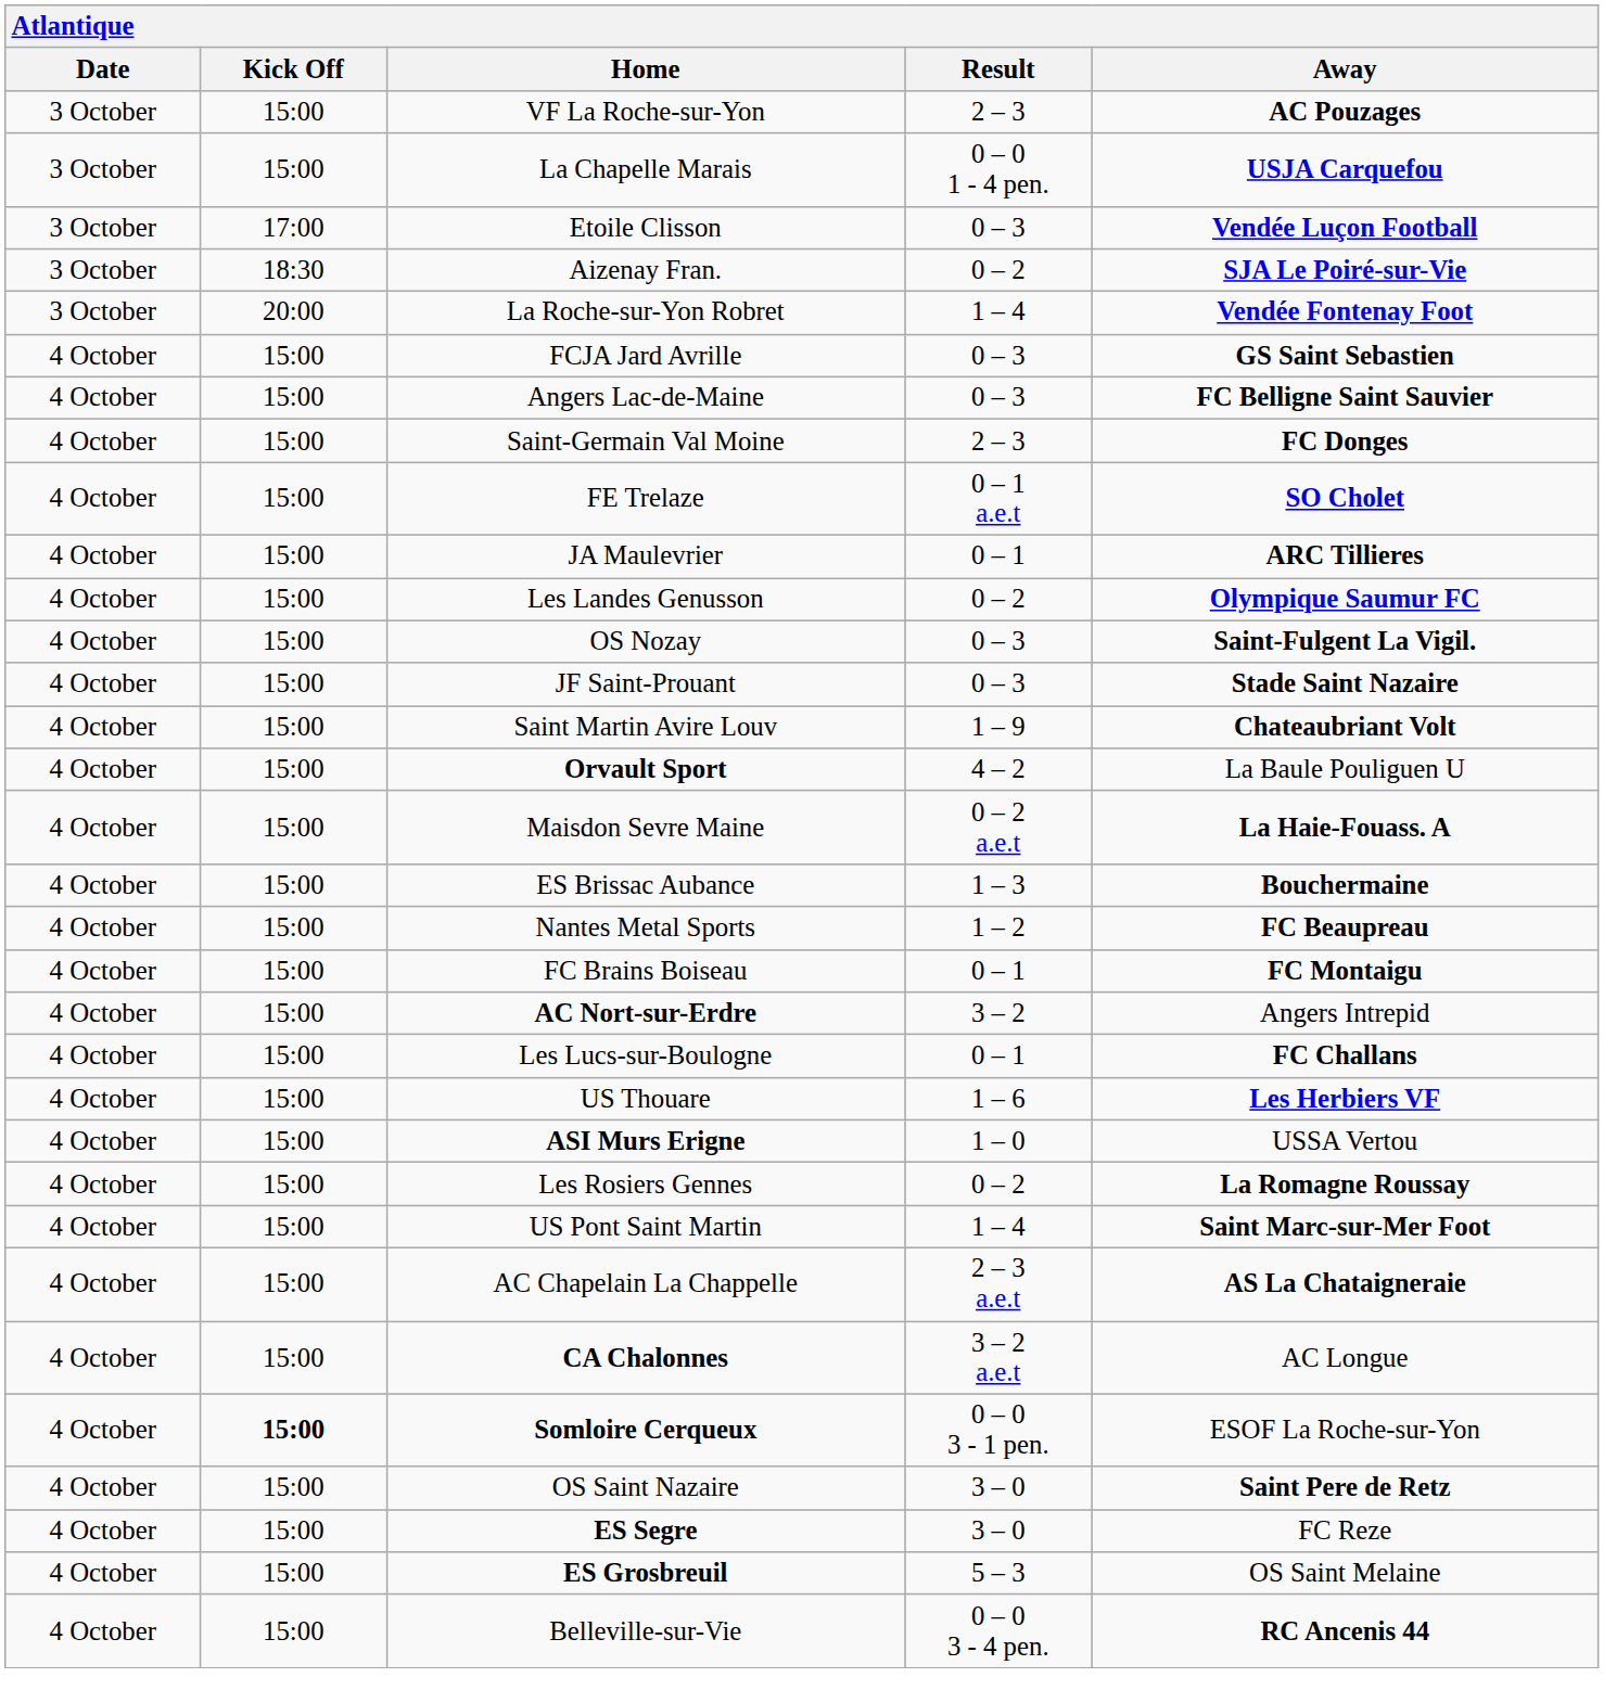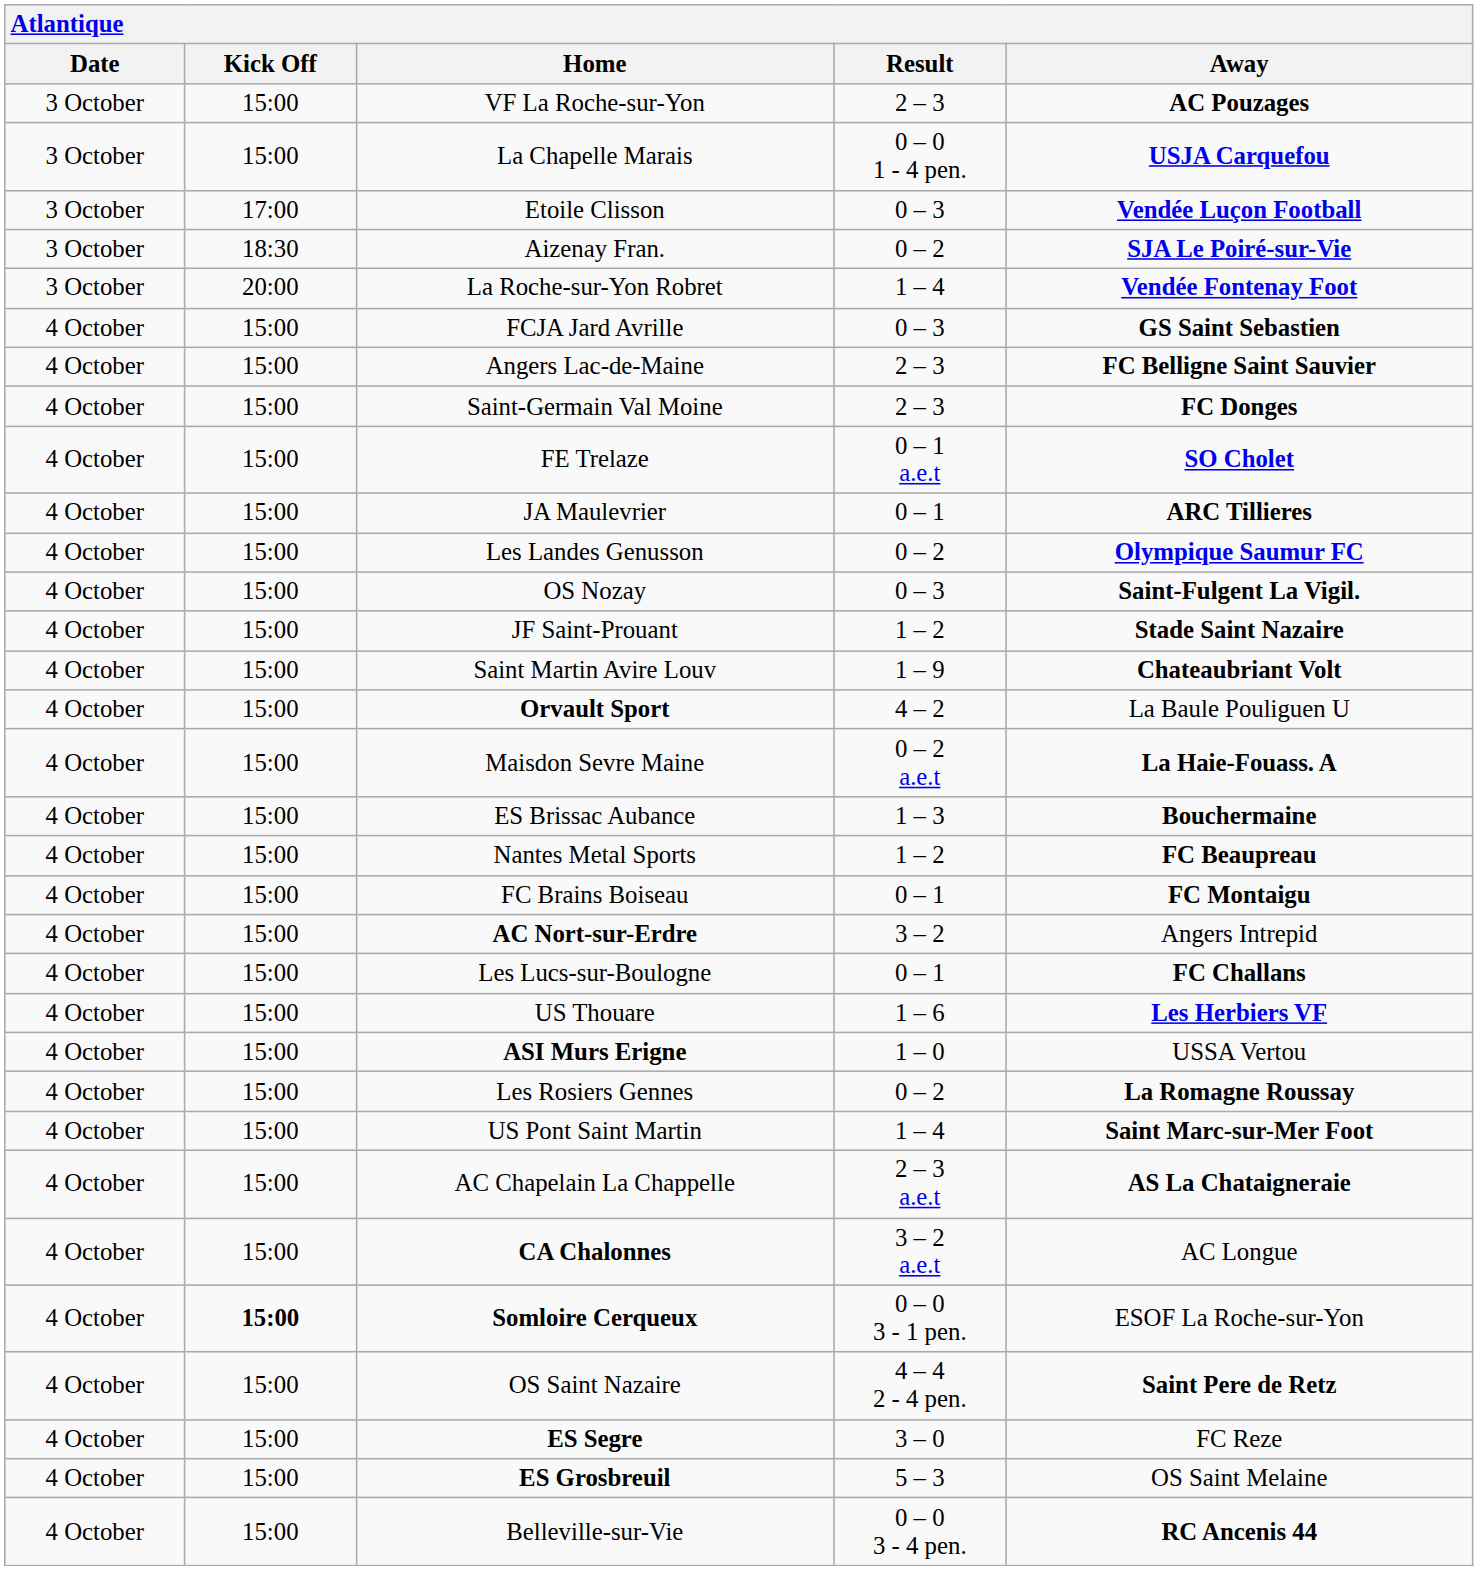 <table class="wikitable collapsible collapsed" style="font-size: 100%; margin:0px;" width="75%">
 <tr>
 <th colspan="7" style="text-align:left;"> <a href='#'>Atlantique</a></th>
 </tr>
 <tr>
 <th><strong>Date</strong></th>
 <th><strong>Kick Off</strong></th>
 <th><strong>Home</strong></th>
 <th><strong>Result</strong></th>
 <th><strong>Away</strong></th>
 </tr>
 <tr>
 <td align=center>3 October</td>
 <td align=center>15:00</td>
 <td align=center>VF La Roche-sur-Yon</td>
 <td align=center>2 – 3</td>
 <td align=center><strong>AC Pouzages</strong></td>
 </tr>
 <tr>
 <td align=center>3 October</td>
 <td align=center>15:00</td>
 <td align=center>La Chapelle Marais</td>
 <td align=center>0 – 0 <br> 1 - 4 pen.</td>
 <td align=center><strong><a href='#'>USJA Carquefou</a></strong></td>
 </tr>
 <tr>
 <td align=center>3 October</td>
 <td align=center>17:00</td>
 <td align=center>Etoile Clisson</td>
 <td align=center>0 – 3</td>
 <td align=center><strong><a href='#'>Vendée Luçon Football</a></strong></td>
 </tr>
 <tr>
 <td align=center>3 October</td>
 <td align=center>18:30</td>
 <td align=center>Aizenay Fran.</td>
 <td align=center>0 – 2</td>
 <td align=center><strong><a href='#'>SJA Le Poiré-sur-Vie</a></strong></td>
 </tr>
 <tr>
 <td align=center>3 October</td>
 <td align=center>20:00</td>
 <td align=center>La Roche-sur-Yon Robret</td>
 <td align=center>1 – 4</td>
 <td align=center><strong><a href='#'>Vendée Fontenay Foot</a></strong></td>
 </tr>
 <tr>
 <td align=center>4 October</td>
 <td align=center>15:00</td>
 <td align=center>FCJA Jard Avrille</td>
 <td align=center>0 – 3</td>
 <td align=center><strong>GS Saint Sebastien</strong></td>
 </tr>
 <tr>
 <td align=center>4 October</td>
 <td align=center>15:00</td>
 <td align=center>Angers Lac-de-Maine</td>
-<td align=center>0 – 3</td>
+<td align=center>2 – 3</td>
 <td align=center><strong>FC Belligne Saint Sauvier</strong></td>
 </tr>
 <tr>
 <td align=center>4 October</td>
 <td align=center>15:00</td>
 <td align=center>Saint-Germain Val Moine</td>
 <td align=center>2 – 3</td>
 <td align=center><strong>FC Donges</strong></td>
 </tr>
 <tr>
 <td align=center>4 October</td>
 <td align=center>15:00</td>
 <td align=center>FE Trelaze</td>
 <td align=center>0 – 1 <br> <a href='#'>a.e.t</a></td>
 <td align=center><strong><a href='#'>SO Cholet</a></strong></td>
 </tr>
 <tr>
 <td align=center>4 October</td>
 <td align=center>15:00</td>
 <td align=center>JA Maulevrier</td>
 <td align=center>0 – 1</td>
 <td align=center><strong>ARC Tillieres</strong></td>
 </tr>
 <tr>
 <td align=center>4 October</td>
 <td align=center>15:00</td>
 <td align=center>Les Landes Genusson</td>
 <td align=center>0 – 2</td>
 <td align=center><strong><a href='#'>Olympique Saumur FC</a></strong></td>
 </tr>
 <tr>
 <td align=center>4 October</td>
 <td align=center>15:00</td>
 <td align=center>OS Nozay</td>
 <td align=center>0 – 3</td>
 <td align=center><strong>Saint-Fulgent La Vigil.</strong></td>
 </tr>
 <tr>
 <td align=center>4 October</td>
 <td align=center>15:00</td>
 <td align=center>JF Saint-Prouant</td>
-<td align=center>0 – 3</td>
+<td align=center>1 – 2</td>
 <td align=center><strong>Stade Saint Nazaire</strong></td>
 </tr>
 <tr>
 <td align=center>4 October</td>
 <td align=center>15:00</td>
 <td align=center>Saint Martin Avire Louv</td>
 <td align=center>1 – 9</td>
 <td align=center><strong>Chateaubriant Volt</strong></td>
 </tr>
 <tr>
 <td align=center>4 October</td>
 <td align=center>15:00</td>
 <td align=center><strong>Orvault Sport</strong></td>
 <td align=center>4 – 2</td>
 <td align=center>La Baule Pouliguen U</td>
 </tr>
 <tr>
 <td align=center>4 October</td>
 <td align=center>15:00</td>
 <td align=center>Maisdon Sevre Maine</td>
 <td align=center>0 – 2 <br> <a href='#'>a.e.t</a></td>
 <td align=center><strong>La Haie-Fouass. A</strong></td>
 </tr>
 <tr>
 <td align=center>4 October</td>
 <td align=center>15:00</td>
 <td align=center>ES Brissac Aubance</td>
 <td align=center>1 – 3</td>
 <td align=center><strong>Bouchermaine</strong></td>
 </tr>
 <tr>
 <td align=center>4 October</td>
 <td align=center>15:00</td>
 <td align=center>Nantes Metal Sports</td>
 <td align=center>1 – 2</td>
 <td align=center><strong>FC Beaupreau</strong></td>
 </tr>
 <tr>
 <td align=center>4 October</td>
 <td align=center>15:00</td>
 <td align=center>FC Brains Boiseau</td>
 <td align=center>0 – 1</td>
 <td align=center><strong>FC Montaigu</strong></td>
 </tr>
 <tr>
 <td align=center>4 October</td>
 <td align=center>15:00</td>
 <td align=center><strong>AC Nort-sur-Erdre</strong></td>
 <td align=center>3 – 2</td>
 <td align=center>Angers Intrepid</td>
 </tr>
 <tr>
 <td align=center>4 October</td>
 <td align=center>15:00</td>
 <td align=center>Les Lucs-sur-Boulogne</td>
 <td align=center>0 – 1</td>
 <td align=center><strong>FC Challans</strong></td>
 </tr>
 <tr>
 <td align=center>4 October</td>
 <td align=center>15:00</td>
 <td align=center>US Thouare</td>
 <td align=center>1 – 6</td>
 <td align=center><strong><a href='#'>Les Herbiers VF</a></strong></td>
 </tr>
 <tr>
 <td align=center>4 October</td>
 <td align=center>15:00</td>
 <td align=center><strong>ASI Murs Erigne</strong></td>
 <td align=center>1 – 0</td>
 <td align=center>USSA Vertou</td>
 </tr>
 <tr>
 <td align=center>4 October</td>
 <td align=center>15:00</td>
 <td align=center>Les Rosiers Gennes</td>
 <td align=center>0 – 2</td>
 <td align=center><strong>La Romagne Roussay</strong></td>
 </tr>
 <tr>
 <td align=center>4 October</td>
 <td align=center>15:00</td>
 <td align=center>US Pont Saint Martin</td>
 <td align=center>1 – 4</td>
 <td align=center><strong>Saint Marc-sur-Mer Foot</strong></td>
 </tr>
 <tr>
 <td align=center>4 October</td>
 <td align=center>15:00</td>
 <td align=center>AC Chapelain La Chappelle</td>
 <td align=center>2 – 3 <br> <a href='#'>a.e.t</a></td>
 <td align=center><strong>AS La Chataigneraie</strong></td>
 </tr>
 <tr>
 <td align=center>4 October</td>
 <td align=center>15:00</td>
 <td align=center><strong>CA Chalonnes</strong></td>
 <td align=center>3 – 2 <br> <a href='#'>a.e.t</a></td>
 <td align=center>AC Longue</td>
 </tr>
 <tr>
 <td align=center>4 October</td>
 <td align=center><strong>15:00</strong></td>
 <td align=center><strong>Somloire Cerqueux</strong></td>
 <td align=center>0 – 0 <br> 3 - 1 pen.</td>
 <td align=center>ESOF La Roche-sur-Yon</td>
 </tr>
 <tr>
 <td align=center>4 October</td>
 <td align=center>15:00</td>
 <td align=center>OS Saint Nazaire</td>
-<td align=center>3 – 0</td>
+<td align=center>4 – 4 <br> 2 - 4 pen.</td>
 <td align=center><strong>Saint Pere de Retz</strong></td>
 </tr>
 <tr>
 <td align=center>4 October</td>
 <td align=center>15:00</td>
 <td align=center><strong>ES Segre</strong></td>
 <td align=center>3 – 0</td>
 <td align=center>FC Reze</td>
 </tr>
 <tr>
 <td align=center>4 October</td>
 <td align=center>15:00</td>
 <td align=center><strong>ES Grosbreuil</strong></td>
 <td align=center>5 – 3</td>
 <td align=center>OS Saint Melaine</td>
 </tr>
 <tr>
 <td align=center>4 October</td>
 <td align=center>15:00</td>
 <td align=center>Belleville-sur-Vie</td>
 <td align=center>0 – 0 <br> 3 - 4 pen.</td>
 <td align=center><strong>RC Ancenis 44</strong></td>
 </tr>
 </table>
